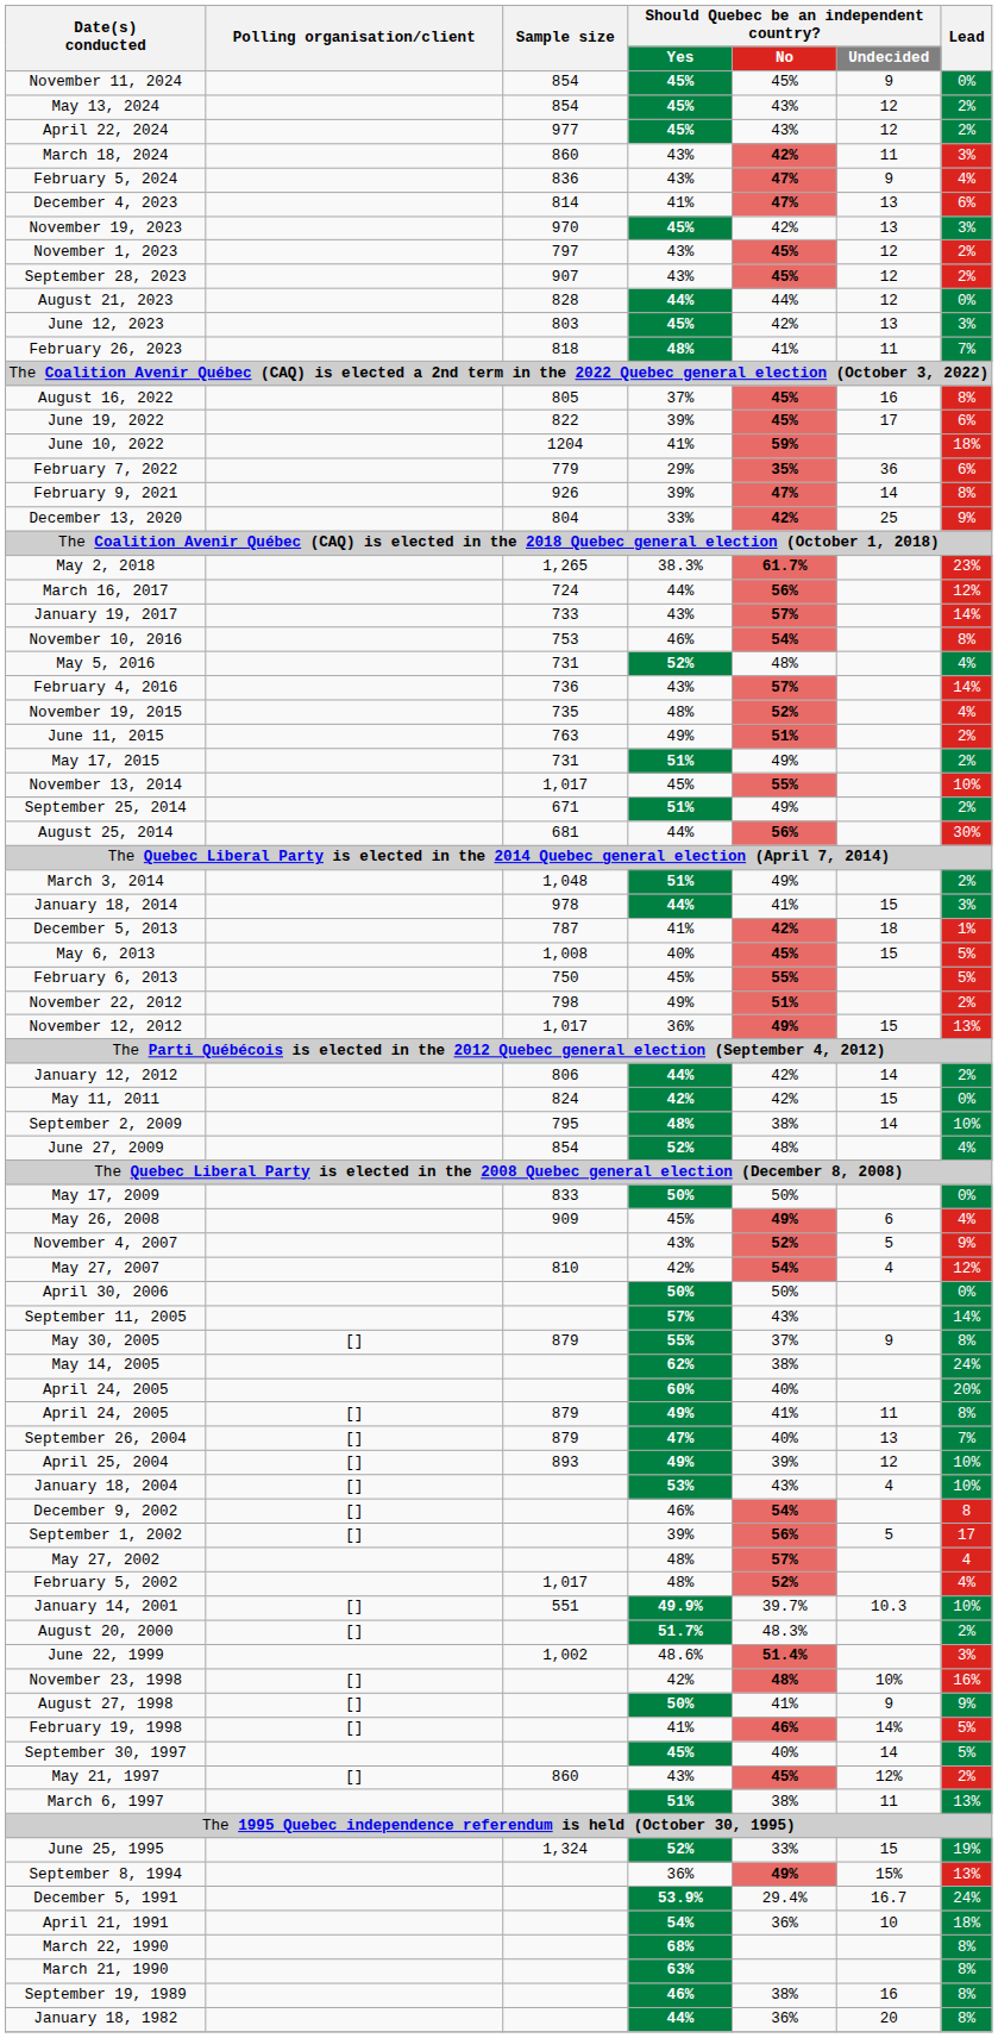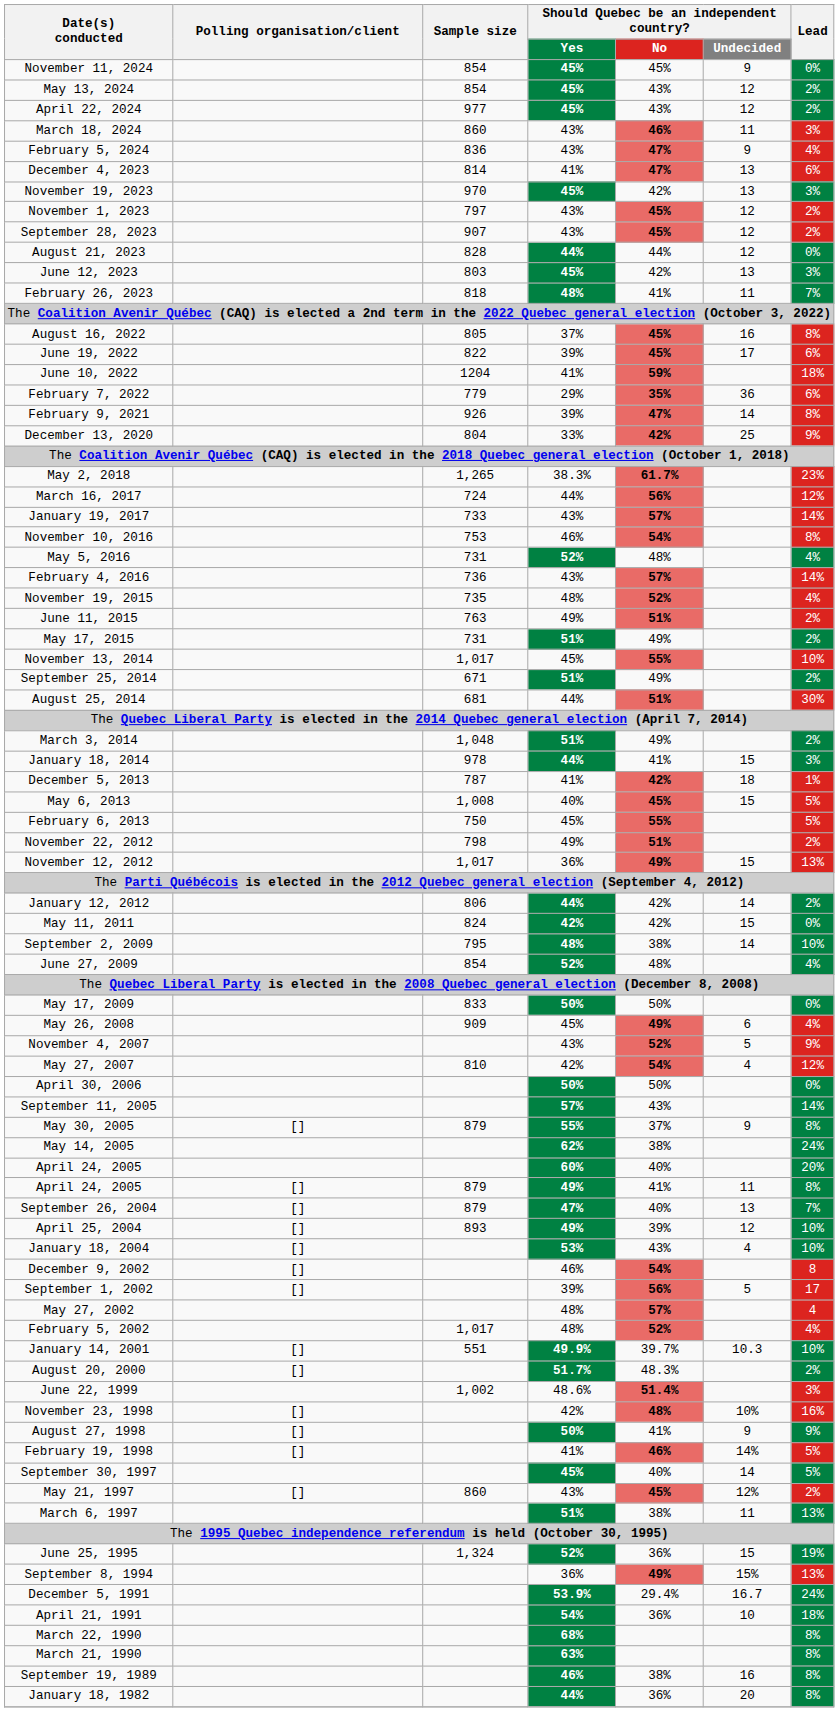 <table class="wikitable sortable" style="text-align: center; line-height: 14px; font-size: 95%;">
 <tr>
 <th rowspan="2">Date(s)<br>conducted</th>
 <th rowspan="2">Polling organisation/client</th>
 <th rowspan="2">Sample size</th>
 <th colspan="3">Should Quebec be an independent country?</th>
 <th rowspan="2">Lead</th>
 </tr>
 <tr>
 <th class="unsortable" style="background: rgb(0, 129, 66); width: 80px; color: white;">Yes</th>
 <th class="unsortable" style="background: rgb(220, 36, 31); width: 80px; color: white;">No</th>
 <th class="unsortable" style="background: gray; width: 80px; color: white;">Undecided</th>
 </tr>
 <tr>
 <td data-sort-value="2005-04-24">November 11, 2024</td>
 <td></td>
 <td>854</td>
 <td style="background: rgb(0, 129, 66); color: white"><strong>45%</strong></td>
 <td>45%</td>
 <td>9</td>
 <td style="background:  rgb(0, 129, 66); color: white;">0%</td>
 </tr>
 <tr>
 <td data-sort-value="2005-04-24">May 13, 2024</td>
 <td></td>
 <td>854</td>
 <td style="background: rgb(0, 129, 66); color: white"><strong>45%</strong></td>
 <td>43%</td>
 <td>12</td>
 <td style="background:  rgb(0, 129, 66); color: white;">2%</td>
 </tr>
 <tr>
 <td data-sort-value="2005-04-24">April 22, 2024</td>
 <td></td>
 <td>977</td>
 <td style="background: rgb(0, 129, 66); color: white"><strong>45%</strong></td>
 <td>43%</td>
 <td>12</td>
 <td style="background:  rgb(0, 129, 66); color: white;">2%</td>
 </tr>
 <tr>
 <td>March 18, 2024</td>
 <td></td>
 <td>860</td>
 <td>43%</td>
-<td style="background: rgb(233, 107, 103);"><strong>42%</strong></td>
+<td style="background: rgb(233, 107, 103);"><strong>46%</strong></td>
 <td>11</td>
 <td style="background:  rgb(220, 36, 31); color: white;">3%</td>
 </tr>
 <tr>
 <td>February 5, 2024</td>
 <td></td>
 <td>836</td>
 <td>43%</td>
 <td style="background: rgb(233, 107, 103);"><strong>47%</strong></td>
 <td>9</td>
 <td style="background:  rgb(220, 36, 31); color: white;">4%</td>
 </tr>
 <tr>
 <td>December 4, 2023</td>
 <td></td>
 <td>814</td>
 <td>41%</td>
 <td style="background: rgb(233, 107, 103);"><strong>47%</strong></td>
 <td>13</td>
 <td style="background:  rgb(220, 36, 31); color: white;">6%</td>
 </tr>
 <tr>
 <td data-sort-value="2005-04-24">November 19, 2023</td>
 <td></td>
 <td>970</td>
 <td style="background: rgb(0, 129, 66); color: white"><strong>45%</strong></td>
 <td>42%</td>
 <td>13</td>
 <td style="background:  rgb(0, 129, 66); color: white;">3%</td>
 </tr>
 <tr>
 <td>November 1, 2023</td>
 <td></td>
 <td>797</td>
 <td>43%</td>
 <td style="background: rgb(233, 107, 103);"><strong>45%</strong></td>
 <td>12</td>
 <td style="background:  rgb(220, 36, 31); color: white;">2%</td>
 </tr>
 <tr>
 <td>September 28, 2023</td>
 <td></td>
 <td>907</td>
 <td>43%</td>
 <td style="background: rgb(233, 107, 103);"><strong>45%</strong></td>
 <td>12</td>
 <td style="background:  rgb(220, 36, 31); color: white;">2%</td>
 </tr>
 <tr>
 <td data-sort-value="2005-04-24">August 21, 2023</td>
 <td></td>
 <td>828</td>
 <td style="background: rgb(0, 129, 66); color: white"><strong>44%</strong></td>
 <td>44%</td>
 <td>12</td>
 <td style="background:  rgb(0, 129, 66); color: white;">0%</td>
 </tr>
 <tr>
 <td data-sort-value="2005-04-24">June 12, 2023</td>
 <td></td>
 <td>803</td>
 <td style="background: rgb(0, 129, 66); color: white"><strong>45%</strong></td>
 <td>42%</td>
 <td>13</td>
 <td style="background:  rgb(0, 129, 66); color: white;">3%</td>
 </tr>
 <tr>
 <td data-sort-value="2005-04-24">February 26, 2023</td>
 <td></td>
 <td>818</td>
 <td style="background: rgb(0, 129, 66); color: white"><strong>48%</strong></td>
 <td>41%</td>
 <td>11</td>
 <td style="background:  rgb(0, 129, 66); color: white;">7%</td>
 </tr>
 <tr>
 <td colspan="12" align="center" style="background-color:#CECECE;">The <strong><a href='#'>Coalition Avenir Québec</a> (CAQ) is elected a 2nd term in the <a href='#'>2022 Quebec general election</a> (October 3, 2022)</strong></td>
 </tr>
 <tr>
 <td>August 16, 2022</td>
 <td></td>
 <td>805</td>
 <td>37%</td>
 <td style="background: rgb(233, 107, 103);"><strong>45%</strong></td>
 <td>16</td>
 <td style="background:  rgb(220, 36, 31); color: white;">8%</td>
 </tr>
 <tr>
 <td>June 19, 2022</td>
 <td></td>
 <td>822</td>
 <td>39%</td>
 <td style="background: rgb(233, 107, 103);"><strong>45%</strong></td>
 <td>17</td>
 <td style="background:  rgb(220, 36, 31); color: white;">6%</td>
 </tr>
 <tr>
 <td>June 10, 2022</td>
 <td></td>
 <td>1204</td>
 <td>41%</td>
 <td style="background: rgb(233, 107, 103);"><strong>59%</strong></td>
 <td></td>
 <td style="background:  rgb(220, 36, 31); color: white;">18%</td>
 </tr>
 <tr>
 <td>February 7, 2022</td>
 <td></td>
 <td>779</td>
 <td>29%</td>
 <td style="background: rgb(233, 107, 103);"><strong>35%</strong></td>
 <td>36</td>
 <td style="background:  rgb(220, 36, 31); color: white;">6%</td>
 </tr>
 <tr>
 <td>February 9, 2021</td>
 <td></td>
 <td>926</td>
 <td>39%</td>
 <td style="background: rgb(233, 107, 103);"><strong>47%</strong></td>
 <td>14</td>
 <td style="background:  rgb(220, 36, 31); color: white;">8%</td>
 </tr>
 <tr>
 <td>December 13, 2020</td>
 <td></td>
 <td>804</td>
 <td>33%</td>
 <td style="background: rgb(233, 107, 103);"><strong>42%</strong></td>
 <td>25</td>
 <td style="background:  rgb(220, 36, 31); color: white;">9%</td>
 </tr>
 <tr>
 <td colspan="12" align="center" style="background-color:#CECECE;">The <strong><a href='#'>Coalition Avenir Québec</a> (CAQ) is elected in the <a href='#'>2018 Quebec general election</a> (October 1, 2018)</strong></td>
 </tr>
 <tr>
 <td>May 2, 2018</td>
 <td></td>
 <td>1,265</td>
 <td>38.3%</td>
 <td style="background: rgb(233, 107, 103);"><strong>61.7%</strong></td>
 <td></td>
 <td style="background:  rgb(220, 36, 31); color: white;">23%</td>
 </tr>
 <tr>
 <td>March 16, 2017</td>
 <td></td>
 <td>724</td>
 <td>44%</td>
 <td style="background: rgb(233, 107, 103);"><strong>56%</strong></td>
 <td></td>
 <td style="background:  rgb(220, 36, 31); color: white;">12%</td>
 </tr>
 <tr>
 <td>January 19, 2017</td>
 <td></td>
 <td>733</td>
 <td>43%</td>
 <td style="background: rgb(233, 107, 103);"><strong>57%</strong></td>
 <td></td>
 <td style="background:  rgb(220, 36, 31); color: white;">14%</td>
 </tr>
 <tr>
 <td>November 10, 2016</td>
 <td></td>
 <td>753</td>
 <td>46%</td>
 <td style="background: rgb(233, 107, 103);"><strong>54%</strong></td>
 <td></td>
 <td style="background:  rgb(220, 36, 31); color: white;">8%</td>
 </tr>
 <tr>
 <td data-sort-value="2005-04-24">May 5, 2016</td>
 <td></td>
 <td>731</td>
 <td style="background: rgb(0, 129, 66); color: white"><strong>52%</strong></td>
 <td>48%</td>
 <td></td>
 <td style="background:  rgb(0, 129, 66); color: white;">4%</td>
 </tr>
 <tr>
 <td>February 4, 2016</td>
 <td></td>
 <td>736</td>
 <td>43%</td>
 <td style="background: rgb(233, 107, 103);"><strong>57%</strong></td>
 <td></td>
 <td style="background:  rgb(220, 36, 31); color: white;">14%</td>
 </tr>
 <tr>
 <td>November 19, 2015</td>
 <td></td>
 <td>735</td>
 <td>48%</td>
 <td style="background: rgb(233, 107, 103);"><strong>52%</strong></td>
 <td></td>
 <td style="background:  rgb(220, 36, 31); color: white;">4%</td>
 </tr>
 <tr>
 <td>June 11, 2015</td>
 <td></td>
 <td>763</td>
 <td>49%</td>
 <td style="background: rgb(233, 107, 103);"><strong>51%</strong></td>
 <td></td>
 <td style="background:  rgb(220, 36, 31); color: white;">2%</td>
 </tr>
 <tr>
 <td data-sort-value="2005-04-24">May 17, 2015</td>
 <td></td>
 <td>731</td>
 <td style="background: rgb(0, 129, 66); color: white"><strong>51%</strong></td>
 <td>49%</td>
 <td></td>
 <td style="background:  rgb(0, 129, 66); color: white;">2%</td>
 </tr>
 <tr>
 <td>November 13, 2014</td>
 <td></td>
 <td>1,017</td>
 <td>45%</td>
 <td style="background: rgb(233, 107, 103);"><strong>55%</strong></td>
 <td></td>
 <td style="background:  rgb(220, 36, 31); color: white;">10%</td>
 </tr>
 <tr>
 <td data-sort-value="2005-04-24">September 25, 2014</td>
 <td></td>
 <td>671</td>
 <td style="background: rgb(0, 129, 66); color: white"><strong>51%</strong></td>
 <td>49%</td>
 <td></td>
 <td style="background:  rgb(0, 129, 66); color: white;">2%</td>
 </tr>
 <tr>
 <td>August 25, 2014</td>
 <td></td>
 <td>681</td>
 <td>44%</td>
-<td style="background: rgb(233, 107, 103);"><strong>56%</strong></td>
+<td style="background: rgb(233, 107, 103);"><strong>51%</strong></td>
 <td></td>
 <td style="background:  rgb(220, 36, 31); color: white;">30%</td>
 </tr>
 <tr>
 <td colspan="12" align="center" style="background-color:#CECECE;">The <strong><a href='#'>Quebec Liberal Party</a> is elected in the <a href='#'>2014 Quebec general election</a> (April 7, 2014)</strong></td>
 </tr>
 <tr>
 <td data-sort-value="2005-04-24">March 3, 2014</td>
 <td></td>
 <td>1,048</td>
 <td style="background: rgb(0, 129, 66); color: white"><strong>51%</strong></td>
 <td>49%</td>
 <td></td>
 <td style="background:  rgb(0, 129, 66); color: white;">2%</td>
 </tr>
 <tr>
 <td data-sort-value="2005-04-24">January 18, 2014</td>
 <td></td>
 <td>978</td>
 <td style="background: rgb(0, 129, 66); color: white"><strong>44%</strong></td>
 <td>41%</td>
 <td>15</td>
 <td style="background:  rgb(0, 129, 66); color: white;">3%</td>
 </tr>
 <tr>
 <td>December 5, 2013</td>
 <td></td>
 <td>787</td>
 <td>41%</td>
 <td style="background: rgb(233, 107, 103);"><strong>42%</strong></td>
 <td>18</td>
 <td style="background:  rgb(220, 36, 31); color: white;">1%</td>
 </tr>
 <tr>
 <td>May 6, 2013</td>
 <td></td>
 <td>1,008</td>
 <td>40%</td>
 <td style="background: rgb(233, 107, 103);"><strong>45%</strong></td>
 <td>15</td>
 <td style="background:  rgb(220, 36, 31); color: white;">5%</td>
 </tr>
 <tr>
 <td>February 6, 2013</td>
 <td></td>
 <td>750</td>
 <td>45%</td>
 <td style="background: rgb(233, 107, 103);"><strong>55%</strong></td>
 <td></td>
 <td style="background:  rgb(220, 36, 31); color: white;">5%</td>
 </tr>
 <tr>
 <td>November 22, 2012</td>
 <td></td>
 <td>798</td>
 <td>49%</td>
 <td style="background: rgb(233, 107, 103);"><strong>51%</strong></td>
 <td></td>
 <td style="background:  rgb(220, 36, 31); color: white;">2%</td>
 </tr>
 <tr>
 <td>November 12, 2012</td>
 <td></td>
 <td>1,017</td>
 <td>36%</td>
 <td style="background: rgb(233, 107, 103);"><strong>49%</strong></td>
 <td>15</td>
 <td style="background:  rgb(220, 36, 31); color: white;">13%</td>
 </tr>
 <tr>
 <td colspan="12" align="center" style="background-color:#CECECE;">The <strong><a href='#'>Parti Québécois</a> is elected in the <a href='#'>2012 Quebec general election</a> (September 4, 2012)</strong></td>
 </tr>
 <tr>
 <td data-sort-value="2005-04-24">January 12, 2012</td>
 <td></td>
 <td>806</td>
 <td style="background: rgb(0, 129, 66); color: white"><strong>44%</strong></td>
 <td>42%</td>
 <td>14</td>
 <td style="background:  rgb(0, 129, 66); color: white;">2%</td>
 </tr>
 <tr>
 <td data-sort-value="2005-04-24">May 11, 2011</td>
 <td></td>
 <td>824</td>
 <td style="background: rgb(0, 129, 66); color: white"><strong>42%</strong></td>
 <td>42%</td>
 <td>15</td>
 <td style="background:  rgb(0, 129, 66); color: white;">0%</td>
 </tr>
 <tr>
 <td data-sort-value="2005-04-24">September 2, 2009</td>
 <td></td>
 <td>795</td>
 <td style="background: rgb(0, 129, 66); color: white"><strong>48%</strong></td>
 <td>38%</td>
 <td>14</td>
 <td style="background:  rgb(0, 129, 66); color: white;">10%</td>
 </tr>
 <tr>
 <td data-sort-value="2005-04-24">June 27, 2009</td>
 <td></td>
 <td>854</td>
 <td style="background: rgb(0, 129, 66); color: white"><strong>52%</strong></td>
 <td>48%</td>
 <td></td>
 <td style="background:  rgb(0, 129, 66); color: white;">4%</td>
 </tr>
 <tr>
 <td colspan="12" align="center" style="background-color:#CECECE;">The <strong><a href='#'>Quebec Liberal Party</a> is elected in the <a href='#'>2008 Quebec general election</a> (December 8, 2008)</strong></td>
 </tr>
 <tr>
 <td data-sort-value="2005-04-24">May 17, 2009</td>
 <td></td>
 <td>833</td>
 <td style="background: rgb(0, 129, 66); color: white"><strong>50%</strong></td>
 <td>50%</td>
 <td></td>
 <td style="background:  rgb(0, 129, 66); color: white;">0%</td>
 </tr>
 <tr>
 <td>May 26, 2008</td>
 <td></td>
 <td>909</td>
 <td>45%</td>
 <td style="background: rgb(233, 107, 103);"><strong>49%</strong></td>
 <td>6</td>
 <td style="background:  rgb(220, 36, 31); color: white;">4%</td>
 </tr>
 <tr>
 <td>November 4, 2007</td>
 <td></td>
 <td></td>
 <td>43%</td>
 <td style="background: rgb(233, 107, 103);"><strong>52%</strong></td>
 <td>5</td>
 <td style="background:  rgb(220, 36, 31); color: white;">9%</td>
 </tr>
 <tr>
 <td>May 27, 2007</td>
 <td></td>
 <td>810</td>
 <td>42%</td>
 <td style="background: rgb(233, 107, 103);"><strong>54%</strong></td>
 <td>4</td>
 <td style="background:  rgb(220, 36, 31); color: white;">12%</td>
 </tr>
 <tr>
 <td data-sort-value="2005-04-24">April 30, 2006</td>
 <td></td>
 <td></td>
 <td style="background: rgb(0, 129, 66); color: white"><strong>50%</strong></td>
 <td>50%</td>
 <td></td>
 <td style="background:  rgb(0, 129, 66); color: white;">0%</td>
 </tr>
 <tr>
 <td data-sort-value="2005-04-24">September 11, 2005</td>
 <td></td>
 <td></td>
 <td style="background: rgb(0, 129, 66); color: white"><strong>57%</strong></td>
 <td>43%</td>
 <td></td>
 <td style="background:  rgb(0, 129, 66); color: white;">14%</td>
 </tr>
 <tr>
 <td data-sort-value="2005-04-24">May 30, 2005</td>
 <td>[]</td>
 <td>879</td>
 <td style="background: rgb(0, 129, 66); color: white"><strong>55%</strong></td>
 <td>37%</td>
 <td>9</td>
 <td style="background:  rgb(0, 129, 66); color: white;">8%</td>
 </tr>
 <tr>
 <td data-sort-value="2005-04-24">May 14, 2005</td>
 <td></td>
 <td></td>
 <td style="background: rgb(0, 129, 66); color: white"><strong>62%</strong></td>
 <td>38%</td>
 <td></td>
 <td style="background:  rgb(0, 129, 66); color: white;">24%</td>
 </tr>
 <tr>
 <td data-sort-value="2005-04-24">April 24, 2005</td>
 <td></td>
 <td></td>
 <td style="background: rgb(0, 129, 66); color: white"><strong>60%</strong></td>
 <td>40%</td>
 <td></td>
 <td style="background:  rgb(0, 129, 66); color: white;">20%</td>
 </tr>
 <tr>
 <td data-sort-value="2005-04-24">April 24, 2005</td>
 <td>[]</td>
 <td>879</td>
 <td style="background: rgb(0, 129, 66); color: white"><strong>49%</strong></td>
 <td>41%</td>
 <td>11</td>
 <td style="background:  rgb(0, 129, 66); color: white;">8%</td>
 </tr>
 <tr>
 <td data-sort-value="2005-04-24">September 26, 2004</td>
 <td>[]</td>
 <td>879</td>
 <td style="background: rgb(0, 129, 66); color: white"><strong>47%</strong></td>
 <td>40%</td>
 <td>13</td>
 <td style="background:  rgb(0, 129, 66); color: white;">7%</td>
 </tr>
 <tr>
 <td data-sort-value="2005-04-24">April 25, 2004</td>
 <td>[]</td>
 <td>893</td>
 <td style="background: rgb(0, 129, 66); color: white"><strong>49%</strong></td>
 <td>39%</td>
 <td>12</td>
 <td style="background:  rgb(0, 129, 66); color: white;">10%</td>
 </tr>
 <tr>
 <td data-sort-value="2005-04-24">January 18, 2004</td>
 <td>[]</td>
 <td></td>
 <td style="background: rgb(0, 129, 66); color: white"><strong>53%</strong></td>
 <td>43%</td>
 <td>4</td>
 <td style="background:  rgb(0, 129, 66); color: white;">10%</td>
 </tr>
 <tr>
 <td>December 9, 2002</td>
 <td>[]</td>
 <td></td>
 <td>46%</td>
 <td style="background: rgb(233, 107, 103);"><strong>54%</strong></td>
 <td></td>
 <td style="background:  rgb(220, 36, 31); color: white;">8</td>
 </tr>
 <tr>
 <td>September 1, 2002</td>
 <td>[]</td>
 <td></td>
 <td>39%</td>
 <td style="background: rgb(233, 107, 103);"><strong>56%</strong></td>
 <td>5</td>
 <td style="background:  rgb(220, 36, 31); color: white;">17</td>
 </tr>
 <tr>
 <td>May 27, 2002</td>
 <td></td>
 <td></td>
 <td>48%</td>
 <td style="background: rgb(233, 107, 103);"><strong>57%</strong></td>
 <td></td>
 <td style="background:  rgb(220, 36, 31); color: white;">4</td>
 </tr>
 <tr>
 <td>February 5, 2002</td>
 <td></td>
 <td>1,017</td>
 <td>48%</td>
 <td style="background: rgb(233, 107, 103);"><strong>52%</strong></td>
 <td></td>
 <td style="background:  rgb(220, 36, 31); color: white;">4%</td>
 </tr>
 <tr>
 <td data-sort-value="2005-04-24">January 14, 2001</td>
 <td>[]</td>
 <td>551</td>
 <td style="background: rgb(0, 129, 66); color: white"><strong>49.9%</strong></td>
 <td>39.7%</td>
 <td>10.3</td>
 <td style="background:  rgb(0, 129, 66); color: white;">10%</td>
 </tr>
 <tr>
 <td data-sort-value="2005-04-24">August 20, 2000</td>
 <td>[]</td>
 <td></td>
 <td style="background: rgb(0, 129, 66); color: white"><strong>51.7%</strong></td>
 <td>48.3%</td>
 <td></td>
 <td style="background:  rgb(0, 129, 66); color: white;">2%</td>
 </tr>
 <tr>
 <td>June 22, 1999</td>
 <td></td>
 <td>1,002</td>
 <td>48.6%</td>
 <td style="background: rgb(233, 107, 103);"><strong>51.4%</strong></td>
 <td></td>
 <td style="background:  rgb(220, 36, 31); color: white;">3%</td>
 </tr>
 <tr>
 <td>November 23, 1998</td>
 <td>[]</td>
 <td></td>
 <td>42%</td>
 <td style="background: rgb(233, 107, 103);"><strong>48%</strong></td>
 <td>10%</td>
 <td style="background:  rgb(220, 36, 31); color: white;">16%</td>
 </tr>
 <tr>
 <td data-sort-value="2005-04-24">August 27, 1998</td>
 <td>[]</td>
 <td></td>
 <td style="background: rgb(0, 129, 66); color: white"><strong>50%</strong></td>
 <td>41%</td>
 <td>9</td>
 <td style="background:  rgb(0, 129, 66); color: white;">9%</td>
 </tr>
 <tr>
 <td>February 19, 1998</td>
 <td>[]</td>
 <td></td>
 <td>41%</td>
 <td style="background: rgb(233, 107, 103);"><strong>46%</strong></td>
 <td>14%</td>
 <td style="background:  rgb(220, 36, 31); color: white;">5%</td>
 </tr>
 <tr>
 <td data-sort-value="2005-04-24">September 30, 1997</td>
 <td></td>
 <td></td>
 <td style="background: rgb(0, 129, 66); color: white"><strong>45%</strong></td>
 <td>40%</td>
 <td>14</td>
 <td style="background:  rgb(0, 129, 66); color: white;">5%</td>
 </tr>
 <tr>
 <td>May 21, 1997</td>
 <td>[]</td>
 <td>860</td>
 <td>43%</td>
 <td style="background: rgb(233, 107, 103);"><strong>45%</strong></td>
 <td>12%</td>
 <td style="background:  rgb(220, 36, 31); color: white;">2%</td>
 </tr>
 <tr>
 <td data-sort-value="2005-04-24">March 6, 1997</td>
 <td></td>
 <td></td>
 <td style="background: rgb(0, 129, 66); color: white"><strong>51%</strong></td>
 <td>38%</td>
 <td>11</td>
 <td style="background:  rgb(0, 129, 66); color: white;">13%</td>
 </tr>
 <tr>
 <td colspan="12" align="center" style="background-color:#CECECE;">The <strong><a href='#'>1995 Quebec independence referendum</a> is held (October 30, 1995)</strong></td>
 </tr>
 <tr>
 <td data-sort-value="2005-04-24">June 25, 1995</td>
 <td></td>
 <td>1,324</td>
 <td style="background: rgb(0, 129, 66); color: white"><strong>52%</strong></td>
-<td>33%</td>
+<td>36%</td>
 <td>15</td>
 <td style="background:  rgb(0, 129, 66); color: white;">19%</td>
 </tr>
 <tr>
 <td>September 8, 1994</td>
 <td></td>
 <td></td>
 <td>36%</td>
 <td style="background: rgb(233, 107, 103);"><strong>49%</strong></td>
 <td>15%</td>
 <td style="background:  rgb(220, 36, 31); color: white;">13%</td>
 </tr>
 <tr>
 <td data-sort-value="2005-04-24">December 5, 1991</td>
 <td></td>
 <td></td>
 <td style="background: rgb(0, 129, 66); color: white"><strong>53.9%</strong></td>
 <td>29.4%</td>
 <td>16.7</td>
 <td style="background:  rgb(0, 129, 66); color: white;">24%</td>
 </tr>
 <tr>
 <td data-sort-value="2005-04-24">April 21, 1991</td>
 <td></td>
 <td></td>
 <td style="background: rgb(0, 129, 66); color: white"><strong>54%</strong></td>
 <td>36%</td>
 <td>10</td>
 <td style="background:  rgb(0, 129, 66); color: white;">18%</td>
 </tr>
 <tr>
 <td data-sort-value="2005-04-24">March 22, 1990</td>
 <td></td>
 <td></td>
 <td style="background: rgb(0, 129, 66); color: white"><strong>68%</strong></td>
 <td></td>
 <td></td>
 <td style="background:  rgb(0, 129, 66); color: white;">8%</td>
 </tr>
 <tr>
 <td data-sort-value="2005-04-24">March 21, 1990</td>
 <td></td>
 <td></td>
 <td style="background: rgb(0, 129, 66); color: white"><strong>63%</strong></td>
 <td></td>
 <td></td>
 <td style="background:  rgb(0, 129, 66); color: white;">8%</td>
 </tr>
 <tr>
 <td data-sort-value="2005-04-24">September 19, 1989</td>
 <td></td>
 <td></td>
 <td style="background: rgb(0, 129, 66); color: white"><strong>46%</strong></td>
 <td>38%</td>
 <td>16</td>
 <td style="background:  rgb(0, 129, 66); color: white;">8%</td>
 </tr>
 <tr>
 <td data-sort-value="2005-04-24">January 18, 1982</td>
 <td></td>
 <td></td>
 <td style="background: rgb(0, 129, 66); color: white"><strong>44%</strong></td>
 <td>36%</td>
 <td>20</td>
 <td style="background:  rgb(0, 129, 66); color: white;">8%</td>
 </tr>
 <tr>
 </tr>
 </table>
